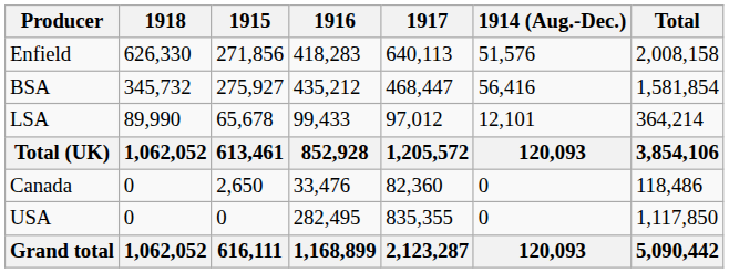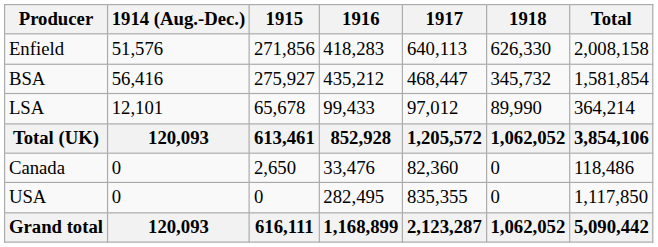 <table class="wikitable">
 <tr>
 <th>Producer</th>
-<th>1918</th>
+<th>1914 (Aug.-Dec.)</th>
 <th>1915</th>
 <th>1916</th>
 <th>1917</th>
-<th>1914 (Aug.-Dec.)</th>
+<th>1918</th>
 <th>Total</th>
 </tr>
 <tr>
 <td>Enfield</td>
-<td>626,330</td>
+<td>51,576</td>
 <td>271,856</td>
 <td>418,283</td>
 <td>640,113</td>
-<td>51,576</td>
+<td>626,330</td>
 <td>2,008,158</td>
 </tr>
 <tr>
 <td>BSA</td>
-<td>345,732</td>
+<td>56,416</td>
 <td>275,927</td>
 <td>435,212</td>
 <td>468,447</td>
-<td>56,416</td>
+<td>345,732</td>
 <td>1,581,854</td>
 </tr>
 <tr>
 <td>LSA</td>
-<td>89,990</td>
+<td>12,101</td>
 <td>65,678</td>
 <td>99,433</td>
 <td>97,012</td>
-<td>12,101</td>
+<td>89,990</td>
 <td>364,214</td>
 </tr>
 <tr>
 <th>Total (UK)</th>
-<th>1,062,052</th>
+<th>120,093</th>
 <th>613,461</th>
 <th>852,928</th>
 <th>1,205,572</th>
-<th>120,093</th>
+<th>1,062,052</th>
 <th>3,854,106</th>
 </tr>
 <tr>
 <td>Canada</td>
 <td>0</td>
 <td>2,650</td>
 <td>33,476</td>
 <td>82,360</td>
 <td>0</td>
 <td>118,486</td>
 </tr>
 <tr>
 <td>USA</td>
 <td>0</td>
 <td>0</td>
 <td>282,495</td>
 <td>835,355</td>
 <td>0</td>
 <td>1,117,850</td>
 </tr>
 <tr>
 <th>Grand total</th>
-<th>1,062,052</th>
+<th>120,093</th>
 <th>616,111</th>
 <th>1,168,899</th>
 <th>2,123,287</th>
-<th>120,093</th>
+<th>1,062,052</th>
 <th>5,090,442</th>
 </tr>
 </table>
